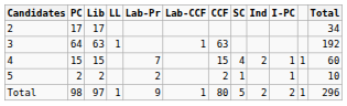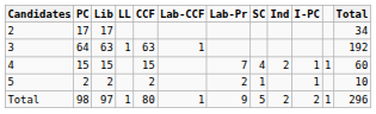 <table class="wikitable" style="text-align:right;">
 <tr>
 <th>Candidates</th>
 <td><strong>PC</strong></td>
 <td><strong>Lib</strong></td>
 <td><strong>LL</strong></td>
+<td><strong>CCF</strong></td>
+<td><strong>Lab-CCF</strong></td>
 <td><strong>Lab-Pr</strong></td>
-<td><strong>Lab-CCF</strong></td>
-<td><strong>CCF</strong></td>
 <td><strong>SC</strong></td>
 <td><strong>Ind</strong></td>
 <td><strong>I-PC</strong></td>
 <td><strong></strong></td>
 <th>Total</th>
 </tr>
 <tr>
 <td style="text-align:left;">2</td>
 <td>17</td>
 <td>17</td>
 <td></td>
 <td></td>
 <td></td>
 <td></td>
 <td></td>
 <td></td>
 <td></td>
 <td></td>
 <td>34</td>
 </tr>
 <tr>
 <td style="text-align:left;">3</td>
 <td>64</td>
 <td>63</td>
 <td>1</td>
+<td>63</td>
+<td>1</td>
 <td></td>
-<td>1</td>
-<td>63</td>
 <td></td>
 <td></td>
 <td></td>
 <td></td>
 <td>192</td>
 </tr>
 <tr>
 <td style="text-align:left;">4</td>
 <td>15</td>
 <td>15</td>
 <td></td>
+<td>15</td>
+<td></td>
 <td>7</td>
-<td></td>
-<td>15</td>
 <td>4</td>
 <td>2</td>
 <td>1</td>
 <td>1</td>
 <td>60</td>
 </tr>
 <tr>
 <td style="text-align:left;">5</td>
 <td>2</td>
 <td>2</td>
 <td></td>
 <td>2</td>
 <td></td>
 <td>2</td>
 <td>1</td>
 <td></td>
 <td>1</td>
 <td></td>
 <td>10</td>
 </tr>
 <tr>
 <td style="text-align:left;">Total</td>
 <td>98</td>
 <td>97</td>
 <td>1</td>
+<td>80</td>
+<td>1</td>
 <td>9</td>
-<td>1</td>
-<td>80</td>
 <td>5</td>
 <td>2</td>
 <td>2</td>
 <td>1</td>
 <td>296</td>
 </tr>
 </table>
